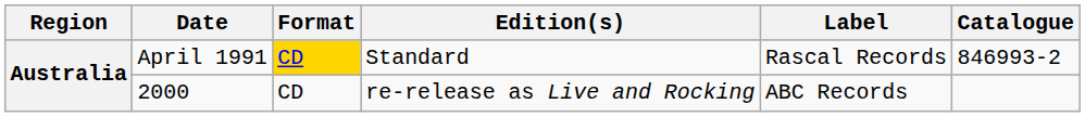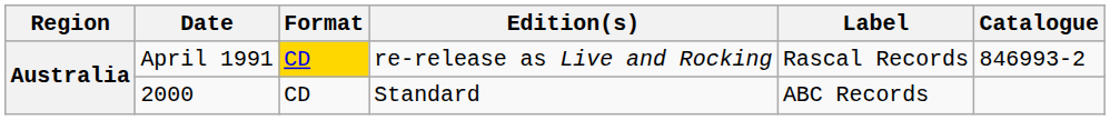 <table class="wikitable plainrowheaders">
 <tr>
 <th scope="col">Region</th>
 <th scope="col">Date</th>
 <th scope="col">Format</th>
 <th scope="col">Edition(s)</th>
 <th scope="col">Label</th>
 <th scope="col">Catalogue</th>
 </tr>
 <tr>
 <th scope="row" rowspan="2">Australia</th>
 <td>April 1991</td>
 <td style="background: gold;"><a href='#'>CD</a></td>
-<td>Standard</td>
+<td>re-release as <em>Live and Rocking</em></td>
 <td>Rascal Records</td>
 <td>846993-2</td>
 </tr>
 <tr>
 <td>2000</td>
 <td>CD</td>
-<td>re-release as <em>Live and Rocking</em></td>
+<td>Standard</td>
 <td>ABC Records</td>
 <td></td>
 </tr>
 </table>
